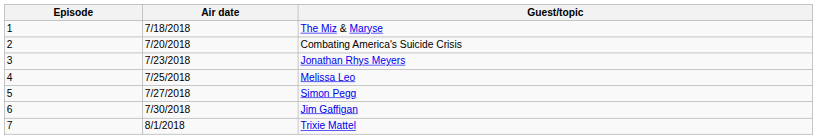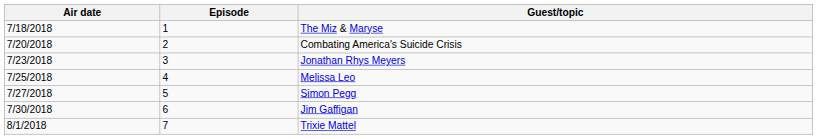 <table class="wikitable" width="100%">
 <tr>
+<th>Air date</th>
 <th>Episode</th>
-<th>Air date</th>
 <th>Guest/topic</th>
 </tr>
 <tr>
+<td>7/18/2018</td>
 <td>1</td>
-<td>7/18/2018</td>
 <td><a href='#'>The Miz</a> & <a href='#'>Maryse</a></td>
 </tr>
 <tr>
+<td>7/20/2018</td>
 <td>2</td>
-<td>7/20/2018</td>
 <td>Combating America's Suicide Crisis</td>
 </tr>
 <tr>
+<td>7/23/2018</td>
 <td>3</td>
-<td>7/23/2018</td>
 <td><a href='#'>Jonathan Rhys Meyers</a></td>
 </tr>
 <tr>
+<td>7/25/2018</td>
 <td>4</td>
-<td>7/25/2018</td>
 <td><a href='#'>Melissa Leo</a></td>
 </tr>
 <tr>
+<td>7/27/2018</td>
 <td>5</td>
-<td>7/27/2018</td>
 <td><a href='#'>Simon Pegg</a></td>
 </tr>
 <tr>
+<td>7/30/2018</td>
 <td>6</td>
-<td>7/30/2018</td>
 <td><a href='#'>Jim Gaffigan</a></td>
 </tr>
 <tr>
+<td>8/1/2018</td>
 <td>7</td>
-<td>8/1/2018</td>
 <td><a href='#'>Trixie Mattel</a></td>
 </tr>
 </table>
